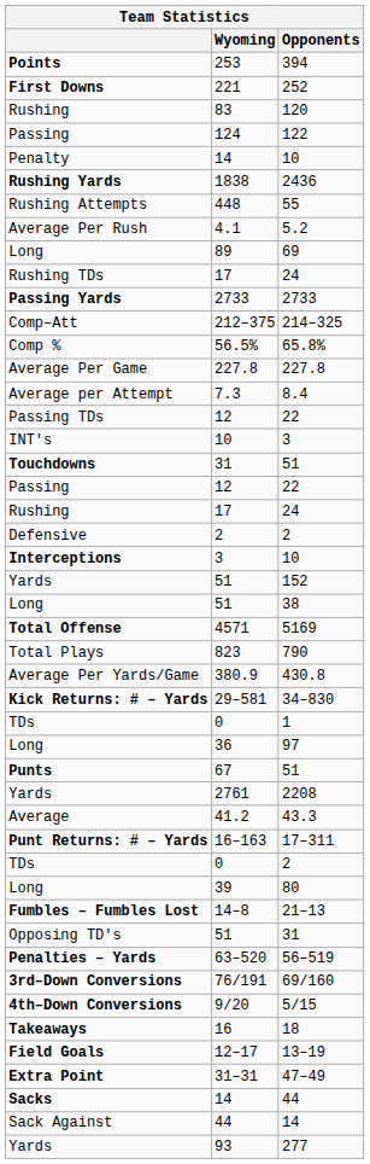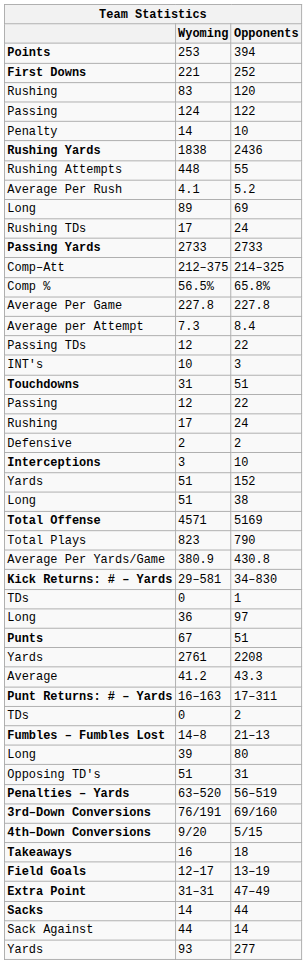 <table class="wikitable collapsible collapsed">
 <tr>
 <th colspan="3">Team Statistics</th>
 </tr>
 <tr>
 <th></th>
 <th>Wyoming</th>
 <th>Opponents</th>
 </tr>
 <tr>
 <td><strong>Points</strong></td>
 <td>253</td>
 <td>394</td>
 </tr>
 <tr>
 <td><strong>First Downs</strong></td>
 <td>221</td>
 <td>252</td>
 </tr>
 <tr>
 <td>Rushing</td>
 <td>83</td>
 <td>120</td>
 </tr>
 <tr>
 <td>Passing</td>
 <td>124</td>
 <td>122</td>
 </tr>
 <tr>
 <td>Penalty</td>
 <td>14</td>
 <td>10</td>
 </tr>
 <tr>
 <td><strong>Rushing Yards</strong></td>
 <td>1838</td>
 <td>2436</td>
 </tr>
 <tr>
 <td>Rushing Attempts</td>
 <td>448</td>
 <td>55</td>
 </tr>
 <tr>
 <td>Average Per Rush</td>
 <td>4.1</td>
 <td>5.2</td>
 </tr>
 <tr>
 <td>Long</td>
 <td>89</td>
 <td>69</td>
 </tr>
 <tr>
 <td>Rushing TDs</td>
 <td>17</td>
 <td>24</td>
 </tr>
 <tr>
 <td><strong>Passing Yards</strong></td>
 <td>2733</td>
 <td>2733</td>
 </tr>
 <tr>
 <td>Comp–Att</td>
 <td>212–375</td>
 <td>214–325</td>
 </tr>
 <tr>
 <td>Comp %</td>
 <td>56.5%</td>
 <td>65.8%</td>
 </tr>
 <tr>
 <td>Average Per Game</td>
 <td>227.8</td>
 <td>227.8</td>
 </tr>
 <tr>
 <td>Average per Attempt</td>
 <td>7.3</td>
 <td>8.4</td>
 </tr>
 <tr>
 <td>Passing TDs</td>
 <td>12</td>
 <td>22</td>
 </tr>
 <tr>
 <td>INT's</td>
 <td>10</td>
 <td>3</td>
 </tr>
 <tr>
 <td><strong>Touchdowns</strong></td>
 <td>31</td>
 <td>51</td>
 </tr>
 <tr>
 <td>Passing</td>
 <td>12</td>
 <td>22</td>
 </tr>
 <tr>
 <td>Rushing</td>
 <td>17</td>
 <td>24</td>
 </tr>
 <tr>
 <td>Defensive</td>
 <td>2</td>
 <td>2</td>
 </tr>
 <tr>
 <td><strong>Interceptions</strong></td>
 <td>3</td>
 <td>10</td>
 </tr>
 <tr>
 <td>Yards</td>
 <td>51</td>
 <td>152</td>
 </tr>
 <tr>
 <td>Long</td>
 <td>51</td>
 <td>38</td>
 </tr>
 <tr>
 <td><strong>Total Offense</strong></td>
 <td>4571</td>
 <td>5169</td>
 </tr>
 <tr>
 <td>Total Plays</td>
 <td>823</td>
 <td>790</td>
 </tr>
 <tr>
 <td>Average Per Yards/Game</td>
 <td>380.9</td>
 <td>430.8</td>
 </tr>
 <tr>
 <td><strong>Kick Returns: # – Yards</strong></td>
 <td>29–581</td>
 <td>34–830</td>
 </tr>
 <tr>
 <td>TDs</td>
 <td>0</td>
 <td>1</td>
 </tr>
 <tr>
 <td>Long</td>
 <td>36</td>
 <td>97</td>
 </tr>
 <tr>
 <td><strong>Punts</strong></td>
 <td>67</td>
 <td>51</td>
 </tr>
 <tr>
 <td>Yards</td>
 <td>2761</td>
 <td>2208</td>
 </tr>
 <tr>
 <td>Average</td>
 <td>41.2</td>
 <td>43.3</td>
 </tr>
 <tr>
 <td><strong>Punt Returns: # – Yards</strong></td>
 <td>16–163</td>
 <td>17–311</td>
 </tr>
 <tr>
 <td>TDs</td>
 <td>0</td>
 <td>2</td>
 </tr>
 <tr>
+<td><strong>Fumbles – Fumbles Lost</strong></td>
+<td>14–8</td>
+<td>21–13</td>
+</tr>
+<tr>
 <td>Long</td>
 <td>39</td>
 <td>80</td>
-</tr>
-<tr>
-<td><strong>Fumbles – Fumbles Lost</strong></td>
-<td>14–8</td>
-<td>21–13</td>
 </tr>
 <tr>
 <td>Opposing TD's</td>
 <td>51</td>
 <td>31</td>
 </tr>
 <tr>
 <td><strong>Penalties – Yards</strong></td>
 <td>63–520</td>
 <td>56–519</td>
 </tr>
 <tr>
 <td><strong>3rd–Down Conversions</strong></td>
 <td>76/191</td>
 <td>69/160</td>
 </tr>
 <tr>
 <td><strong>4th–Down Conversions</strong></td>
 <td>9/20</td>
 <td>5/15</td>
 </tr>
 <tr>
 <td><strong>Takeaways</strong></td>
 <td>16</td>
 <td>18</td>
 </tr>
 <tr>
 <td><strong>Field Goals</strong></td>
 <td>12–17</td>
 <td>13–19</td>
 </tr>
 <tr>
 <td><strong>Extra Point</strong></td>
 <td>31–31</td>
 <td>47–49</td>
 </tr>
 <tr>
 <td><strong>Sacks</strong></td>
 <td>14</td>
 <td>44</td>
 </tr>
 <tr>
 <td>Sack Against</td>
 <td>44</td>
 <td>14</td>
 </tr>
 <tr>
 <td>Yards</td>
 <td>93</td>
 <td>277</td>
 </tr>
 </table>
